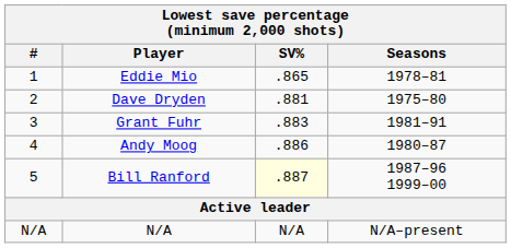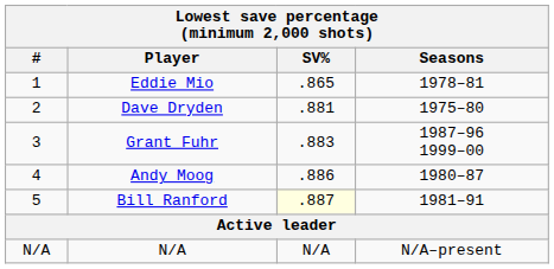 <table class="wikitable" style="text-align: center; font-size: 95%" width="70%">
 <tr>
 <th colspan="4">Lowest save percentage<br>(minimum 2,000 shots)</th>
 </tr>
 <tr>
 <th>#</th>
 <th>Player</th>
 <th>SV%</th>
 <th>Seasons</th>
 </tr>
 <tr>
 <td>1</td>
 <td><a href='#'>Eddie Mio</a></td>
 <td>.865</td>
 <td>1978–81</td>
 </tr>
 <tr>
 <td>2</td>
 <td><a href='#'>Dave Dryden</a></td>
 <td>.881</td>
 <td>1975–80</td>
 </tr>
 <tr>
 <td>3</td>
 <td><a href='#'>Grant Fuhr</a></td>
 <td>.883</td>
-<td>1981–91</td>
+<td>1987–96<br>1999–00</td>
 </tr>
 <tr>
 <td>4</td>
 <td><a href='#'>Andy Moog</a></td>
 <td>.886</td>
 <td>1980–87</td>
 </tr>
 <tr>
 <td>5</td>
 <td><a href='#'>Bill Ranford</a></td>
 <td style="background: lightyellow;">.887</td>
-<td>1987–96<br>1999–00</td>
+<td>1981–91</td>
 </tr>
 <tr>
 <th colspan="4">Active leader</th>
 </tr>
 <tr>
 <td>N/A</td>
 <td>N/A</td>
 <td>N/A</td>
 <td>N/A–present</td>
 </tr>
 </table>
